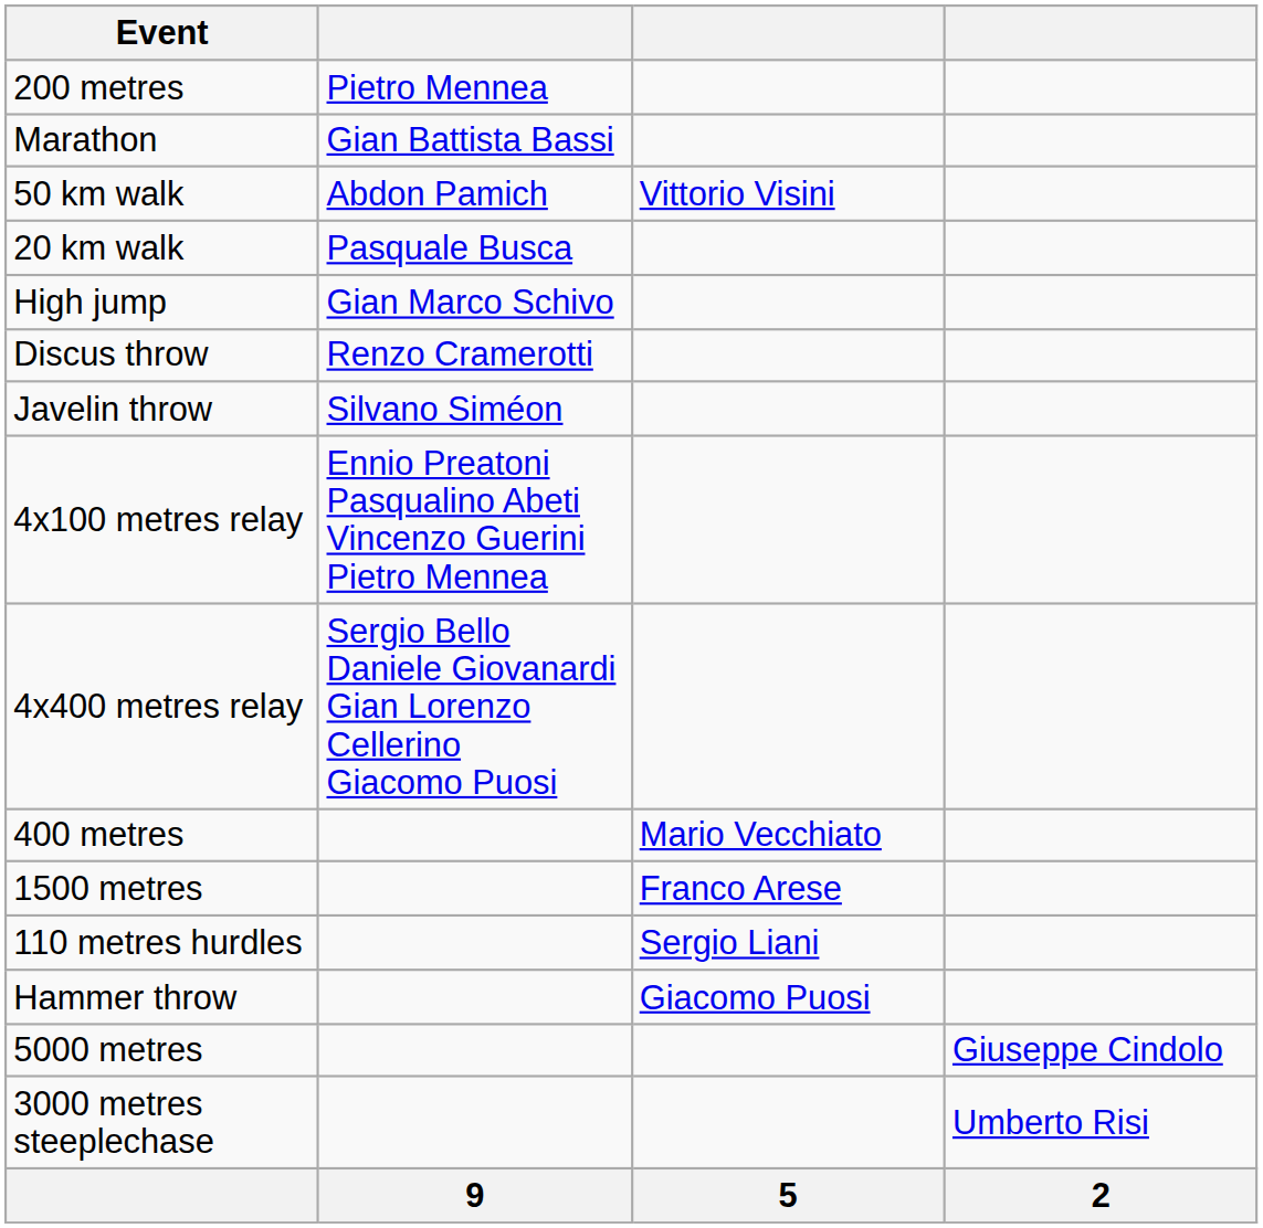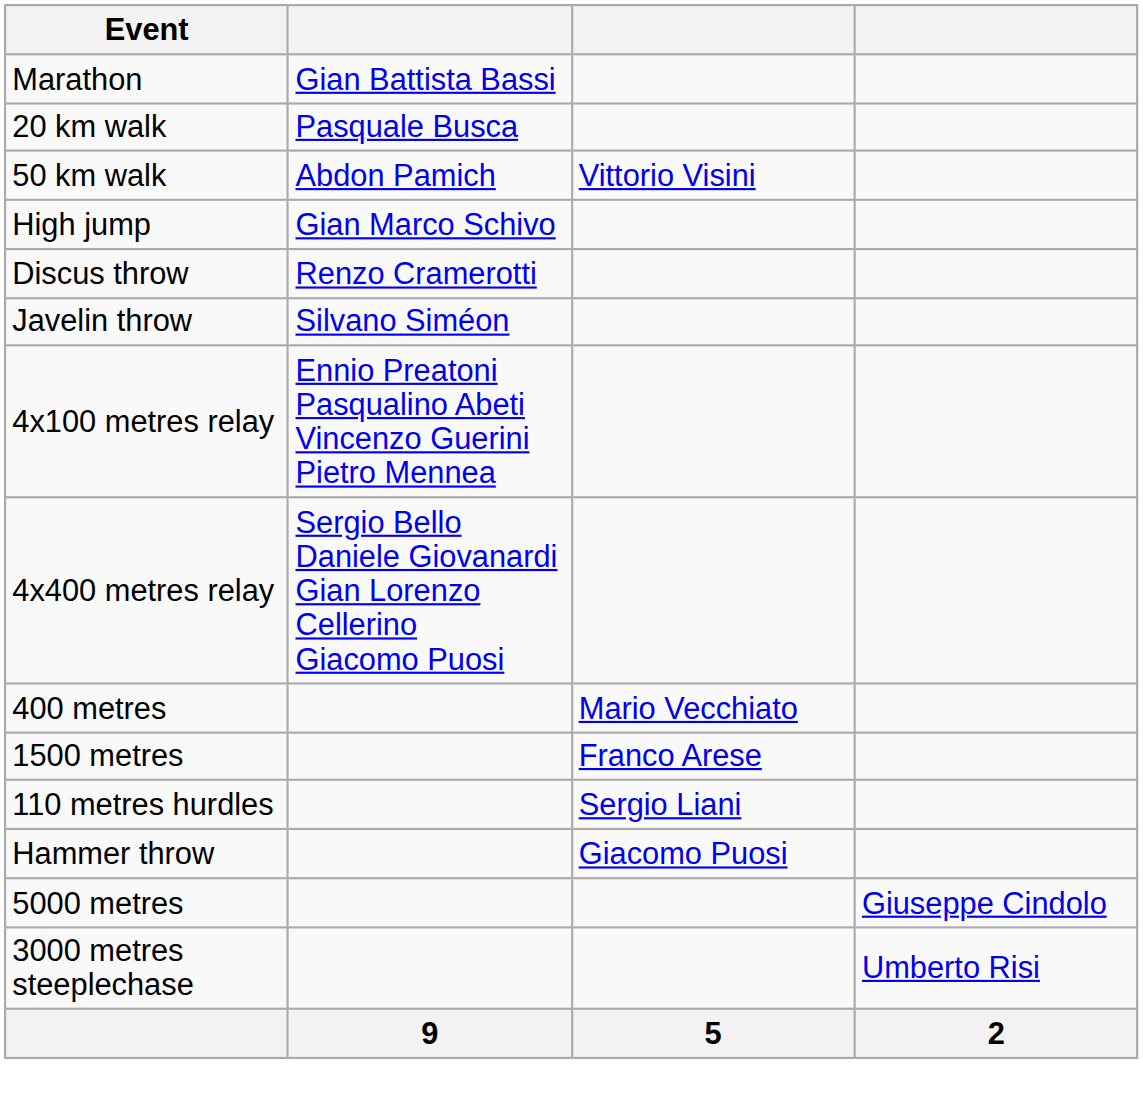 <table class="wikitable" width=60% style="font-size:90%; text-align:left;">
 <tr>
 <th width=25%>Event</th>
 <th width=25%></th>
 <th width=25%></th>
 <th width=25%></th>
 </tr>
 <tr>
-<td>200 metres</td>
-<td><a href='#'>Pietro Mennea</a></td>
+<td>Marathon</td>
+<td><a href='#'>Gian Battista Bassi</a></td>
 <td></td>
 <td></td>
 </tr>
 <tr>
-<td>Marathon</td>
-<td><a href='#'>Gian Battista Bassi</a></td>
+<td>20 km walk</td>
+<td><a href='#'>Pasquale Busca</a></td>
 <td></td>
 <td></td>
 </tr>
 <tr>
 <td>50 km walk</td>
 <td><a href='#'>Abdon Pamich</a></td>
 <td><a href='#'>Vittorio Visini</a></td>
-<td></td>
-</tr>
-<tr>
-<td>20 km walk</td>
-<td><a href='#'>Pasquale Busca</a></td>
-<td></td>
 <td></td>
 </tr>
 <tr>
 <td>High jump</td>
 <td><a href='#'>Gian Marco Schivo</a></td>
 <td></td>
 <td></td>
 </tr>
 <tr>
 <td>Discus throw</td>
 <td><a href='#'>Renzo Cramerotti</a></td>
 <td></td>
 <td></td>
 </tr>
 <tr>
 <td>Javelin throw</td>
 <td><a href='#'>Silvano Siméon</a></td>
 <td></td>
 <td></td>
 </tr>
 <tr>
 <td>4x100 metres relay</td>
 <td><a href='#'>Ennio Preatoni</a><br><a href='#'>Pasqualino Abeti</a><br><a href='#'>Vincenzo Guerini</a><br><a href='#'>Pietro Mennea</a></td>
 <td></td>
 <td></td>
 </tr>
 <tr>
 <td>4x400 metres relay</td>
 <td><a href='#'>Sergio Bello</a><br><a href='#'>Daniele Giovanardi</a><br><a href='#'>Gian Lorenzo Cellerino</a><br><a href='#'>Giacomo Puosi</a></td>
 <td></td>
 <td></td>
 </tr>
 <tr>
 <td>400 metres</td>
 <td></td>
 <td><a href='#'>Mario Vecchiato</a></td>
 <td></td>
 </tr>
 <tr>
 <td>1500 metres</td>
 <td></td>
 <td><a href='#'>Franco Arese</a></td>
 <td></td>
 </tr>
 <tr>
 <td>110 metres hurdles</td>
 <td></td>
 <td><a href='#'>Sergio Liani</a></td>
 <td></td>
 </tr>
 <tr>
 <td>Hammer throw</td>
 <td></td>
 <td><a href='#'>Giacomo Puosi</a></td>
 <td></td>
 </tr>
 <tr>
 <td>5000 metres</td>
 <td></td>
 <td></td>
 <td><a href='#'>Giuseppe Cindolo</a></td>
 </tr>
 <tr>
 <td>3000 metres steeplechase</td>
 <td></td>
 <td></td>
 <td><a href='#'>Umberto Risi</a></td>
 </tr>
 <tr>
 <th></th>
 <th>9</th>
 <th>5</th>
 <th>2</th>
 </tr>
 </table>
